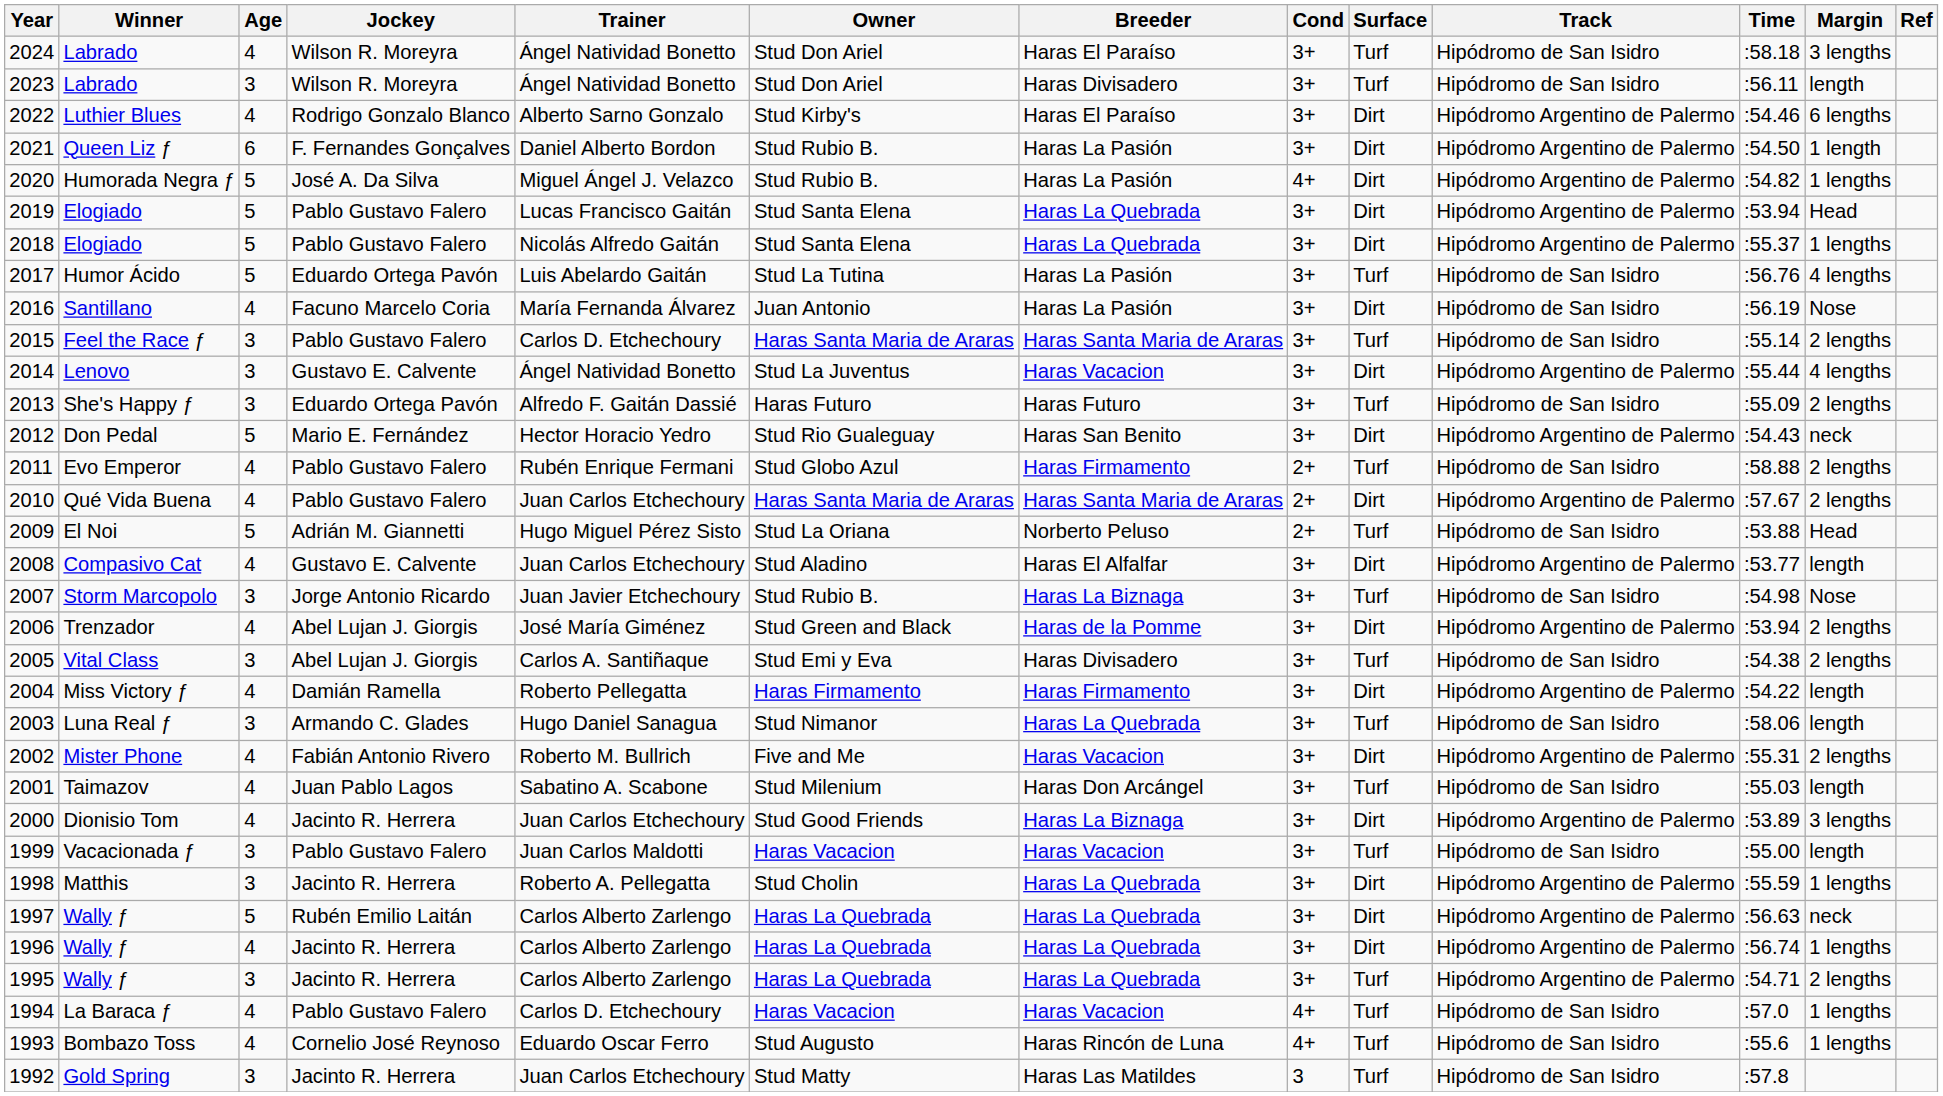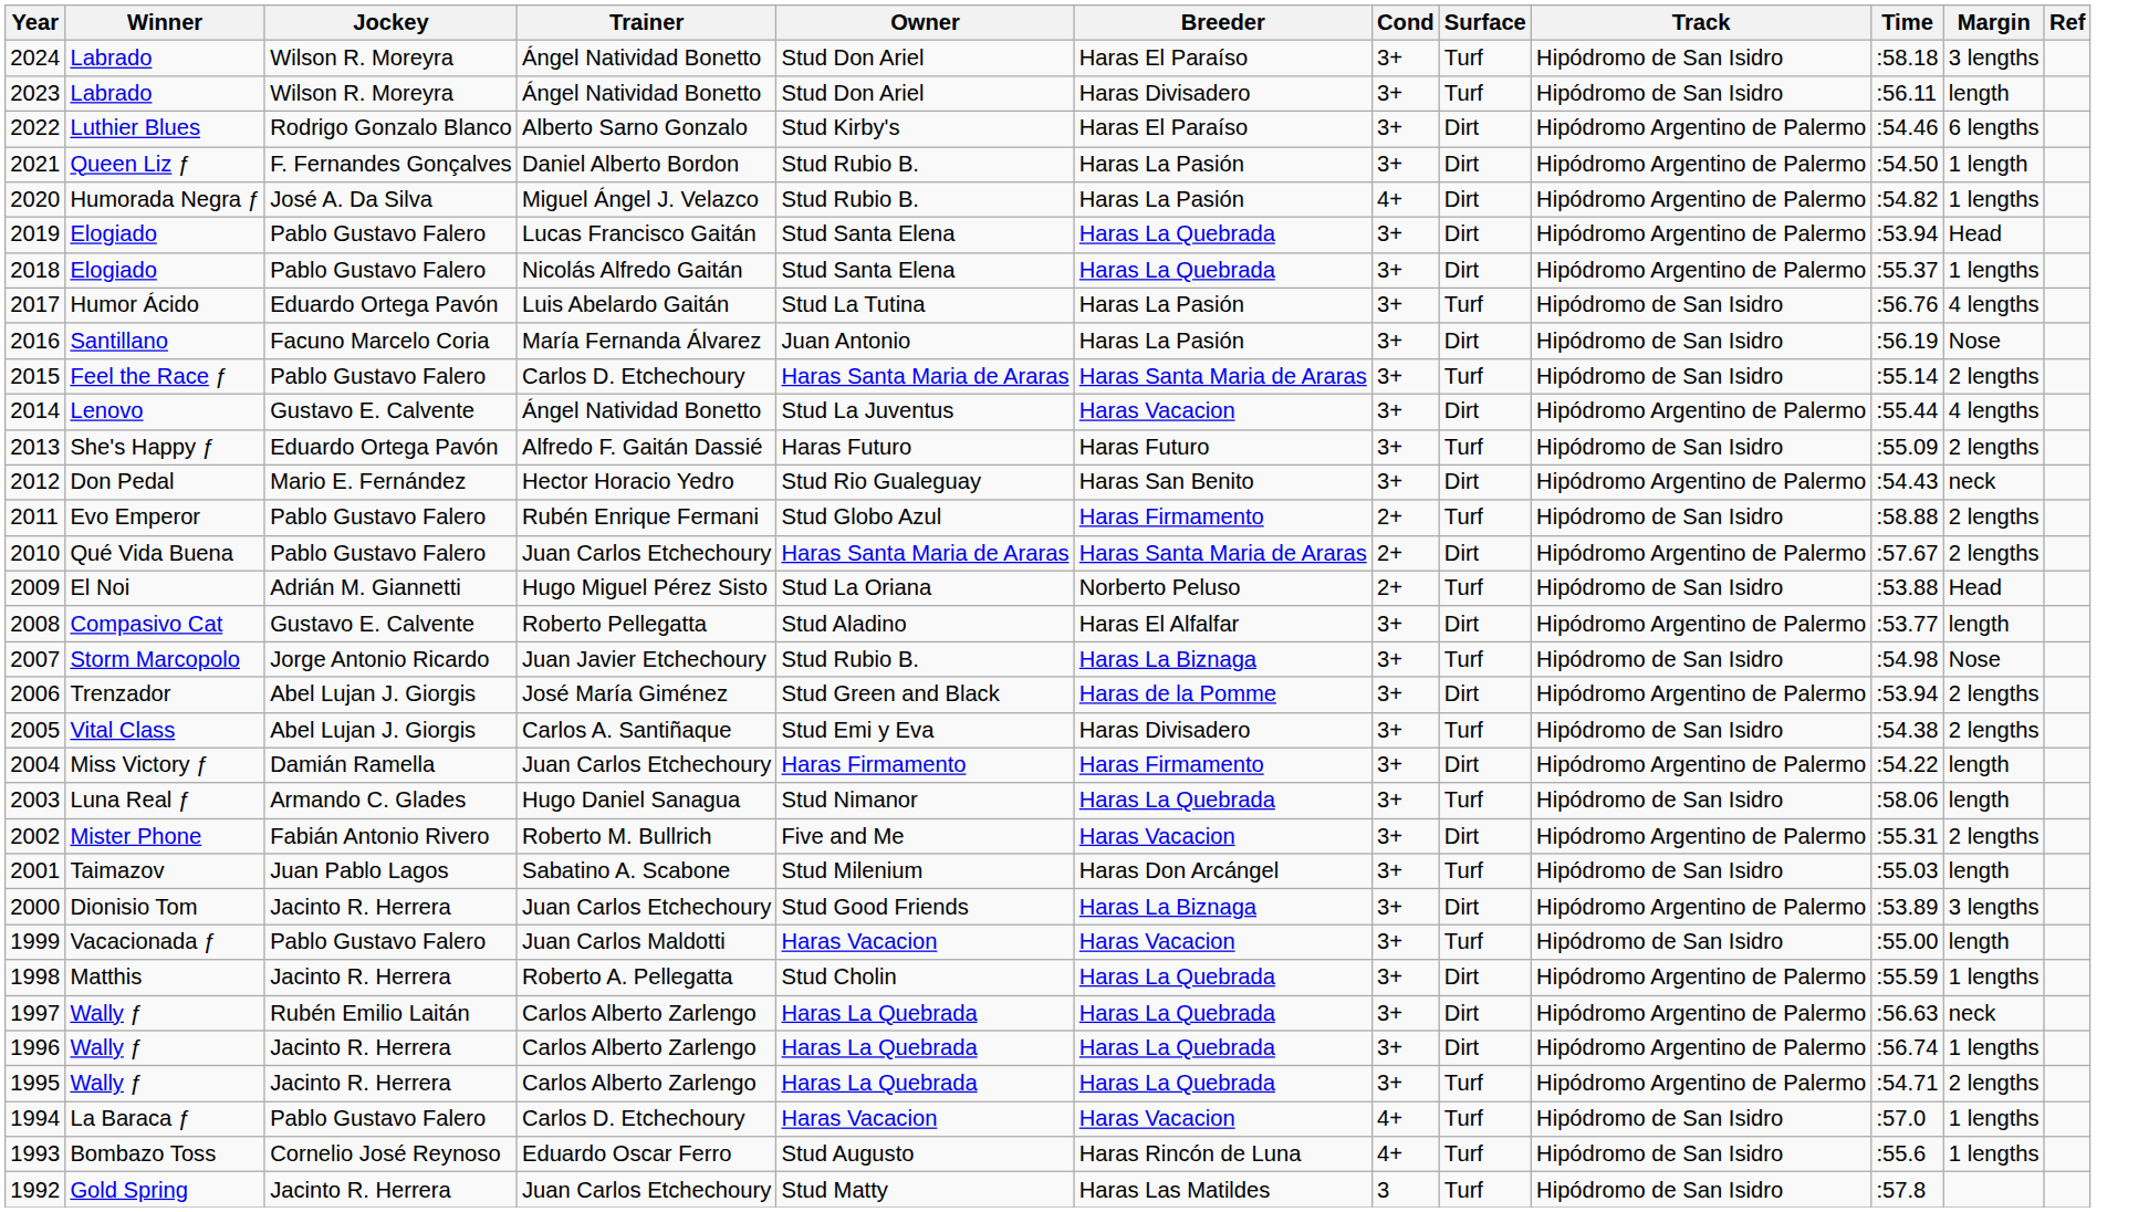 <table class="wikitable">
 <tr>
 <th>Year</th>
 <th>Winner</th>
-<th>Age</th>
 <th>Jockey</th>
 <th>Trainer</th>
 <th>Owner</th>
 <th>Breeder</th>
 <th>Cond</th>
 <th>Surface</th>
 <th>Track</th>
 <th>Time</th>
 <th>Margin</th>
 <th>Ref</th>
 </tr>
 <tr>
 <td>2024</td>
 <td><a href='#'>Labrado</a></td>
-<td>4</td>
 <td>Wilson R. Moreyra</td>
 <td>Ángel Natividad Bonetto</td>
 <td>Stud Don Ariel</td>
 <td>Haras El Paraíso</td>
 <td>3+</td>
 <td>Turf</td>
 <td>Hipódromo de San Isidro</td>
 <td>:58.18</td>
 <td>3 lengths</td>
 <td></td>
 </tr>
 <tr>
 <td>2023</td>
 <td><a href='#'>Labrado</a></td>
-<td>3</td>
 <td>Wilson R. Moreyra</td>
 <td>Ángel Natividad Bonetto</td>
 <td>Stud Don Ariel</td>
 <td>Haras Divisadero</td>
 <td>3+</td>
 <td>Turf</td>
 <td>Hipódromo de San Isidro</td>
 <td>:56.11</td>
 <td> length</td>
 <td></td>
 </tr>
 <tr>
 <td>2022</td>
 <td><a href='#'>Luthier Blues</a></td>
-<td>4</td>
 <td>Rodrigo Gonzalo Blanco</td>
 <td>Alberto Sarno Gonzalo</td>
 <td>Stud Kirby's</td>
 <td>Haras El Paraíso</td>
 <td>3+</td>
 <td>Dirt</td>
 <td>Hipódromo Argentino de Palermo</td>
 <td>:54.46</td>
 <td>6 lengths</td>
 <td></td>
 </tr>
 <tr>
 <td>2021</td>
 <td><a href='#'>Queen Liz</a> ƒ</td>
-<td>6</td>
 <td>F. Fernandes Gonçalves</td>
 <td>Daniel Alberto Bordon</td>
 <td>Stud Rubio B.</td>
 <td>Haras La Pasión</td>
 <td>3+</td>
 <td>Dirt</td>
 <td>Hipódromo Argentino de Palermo</td>
 <td>:54.50</td>
 <td>1 length</td>
 <td></td>
 </tr>
 <tr>
 <td>2020</td>
 <td>Humorada Negra ƒ</td>
-<td>5</td>
 <td>José A. Da Silva</td>
 <td>Miguel Ángel J. Velazco</td>
 <td>Stud Rubio B.</td>
 <td>Haras La Pasión</td>
 <td>4+</td>
 <td>Dirt</td>
 <td>Hipódromo Argentino de Palermo</td>
 <td>:54.82</td>
 <td>1 lengths</td>
 <td></td>
 </tr>
 <tr>
 <td>2019</td>
 <td><a href='#'>Elogiado</a></td>
-<td>5</td>
 <td>Pablo Gustavo Falero</td>
 <td>Lucas Francisco Gaitán</td>
 <td>Stud Santa Elena</td>
 <td><a href='#'>Haras La Quebrada</a></td>
 <td>3+</td>
 <td>Dirt</td>
 <td>Hipódromo Argentino de Palermo</td>
 <td>:53.94</td>
 <td>Head</td>
 <td></td>
 </tr>
 <tr>
 <td>2018</td>
 <td><a href='#'>Elogiado</a></td>
-<td>5</td>
 <td>Pablo Gustavo Falero</td>
 <td>Nicolás Alfredo Gaitán</td>
 <td>Stud Santa Elena</td>
 <td><a href='#'>Haras La Quebrada</a></td>
 <td>3+</td>
 <td>Dirt</td>
 <td>Hipódromo Argentino de Palermo</td>
 <td>:55.37</td>
 <td>1 lengths</td>
 <td></td>
 </tr>
 <tr>
 <td>2017</td>
 <td>Humor Ácido</td>
-<td>5</td>
 <td>Eduardo Ortega Pavón</td>
 <td>Luis Abelardo Gaitán</td>
 <td>Stud La Tutina</td>
 <td>Haras La Pasión</td>
 <td>3+</td>
 <td>Turf</td>
 <td>Hipódromo de San Isidro</td>
 <td>:56.76</td>
 <td>4 lengths</td>
 <td></td>
 </tr>
 <tr>
 <td>2016</td>
 <td><a href='#'>Santillano</a></td>
-<td>4</td>
 <td>Facuno Marcelo Coria</td>
 <td>María Fernanda Álvarez</td>
 <td>Juan Antonio</td>
 <td>Haras La Pasión</td>
 <td>3+</td>
 <td>Dirt</td>
 <td>Hipódromo de San Isidro</td>
 <td>:56.19</td>
 <td>Nose</td>
 <td></td>
 </tr>
 <tr>
 <td>2015</td>
 <td><a href='#'>Feel the Race</a> ƒ</td>
-<td>3</td>
 <td>Pablo Gustavo Falero</td>
 <td>Carlos D. Etchechoury</td>
 <td><a href='#'>Haras Santa Maria de Araras</a></td>
 <td><a href='#'>Haras Santa Maria de Araras</a></td>
 <td>3+</td>
 <td>Turf</td>
 <td>Hipódromo de San Isidro</td>
 <td>:55.14</td>
 <td>2 lengths</td>
 <td></td>
 </tr>
 <tr>
 <td>2014</td>
 <td><a href='#'>Lenovo</a></td>
-<td>3</td>
 <td>Gustavo E. Calvente</td>
 <td>Ángel Natividad Bonetto</td>
 <td>Stud La Juventus</td>
 <td><a href='#'>Haras Vacacion</a></td>
 <td>3+</td>
 <td>Dirt</td>
 <td>Hipódromo Argentino de Palermo</td>
 <td>:55.44</td>
 <td>4 lengths</td>
 <td></td>
 </tr>
 <tr>
 <td>2013</td>
 <td>She's Happy ƒ</td>
-<td>3</td>
 <td>Eduardo Ortega Pavón</td>
 <td>Alfredo F. Gaitán Dassié</td>
 <td>Haras Futuro</td>
 <td>Haras Futuro</td>
 <td>3+</td>
 <td>Turf</td>
 <td>Hipódromo de San Isidro</td>
 <td>:55.09</td>
 <td>2 lengths</td>
 <td></td>
 </tr>
 <tr>
 <td>2012</td>
 <td>Don Pedal</td>
-<td>5</td>
 <td>Mario E. Fernández</td>
 <td>Hector Horacio Yedro</td>
 <td>Stud Rio Gualeguay</td>
 <td>Haras San Benito</td>
 <td>3+</td>
 <td>Dirt</td>
 <td>Hipódromo Argentino de Palermo</td>
 <td>:54.43</td>
 <td> neck</td>
 <td></td>
 </tr>
 <tr>
 <td>2011</td>
 <td>Evo Emperor</td>
-<td>4</td>
 <td>Pablo Gustavo Falero</td>
 <td>Rubén Enrique Fermani</td>
 <td>Stud Globo Azul</td>
 <td><a href='#'>Haras Firmamento</a></td>
 <td>2+</td>
 <td>Turf</td>
 <td>Hipódromo de San Isidro</td>
 <td>:58.88</td>
 <td>2 lengths</td>
 <td></td>
 </tr>
 <tr>
 <td>2010</td>
 <td>Qué Vida Buena</td>
-<td>4</td>
 <td>Pablo Gustavo Falero</td>
 <td>Juan Carlos Etchechoury</td>
 <td><a href='#'>Haras Santa Maria de Araras</a></td>
 <td><a href='#'>Haras Santa Maria de Araras</a></td>
 <td>2+</td>
 <td>Dirt</td>
 <td>Hipódromo Argentino de Palermo</td>
 <td>:57.67</td>
 <td>2 lengths</td>
 <td></td>
 </tr>
 <tr>
 <td>2009</td>
 <td>El Noi</td>
-<td>5</td>
 <td>Adrián M. Giannetti</td>
 <td>Hugo Miguel Pérez Sisto</td>
 <td>Stud La Oriana</td>
 <td>Norberto Peluso</td>
 <td>2+</td>
 <td>Turf</td>
 <td>Hipódromo de San Isidro</td>
 <td>:53.88</td>
 <td>Head</td>
 <td></td>
 </tr>
 <tr>
 <td>2008</td>
 <td><a href='#'>Compasivo Cat</a></td>
-<td>4</td>
 <td>Gustavo E. Calvente</td>
-<td>Juan Carlos Etchechoury</td>
+<td>Roberto Pellegatta</td>
 <td>Stud Aladino</td>
 <td>Haras El Alfalfar</td>
 <td>3+</td>
 <td>Dirt</td>
 <td>Hipódromo Argentino de Palermo</td>
 <td>:53.77</td>
 <td> length</td>
 <td></td>
 </tr>
 <tr>
 <td>2007</td>
 <td><a href='#'>Storm Marcopolo</a></td>
-<td>3</td>
 <td>Jorge Antonio Ricardo</td>
 <td>Juan Javier Etchechoury</td>
 <td>Stud Rubio B.</td>
 <td><a href='#'>Haras La Biznaga</a></td>
 <td>3+</td>
 <td>Turf</td>
 <td>Hipódromo de San Isidro</td>
 <td>:54.98</td>
 <td>Nose</td>
 <td></td>
 </tr>
 <tr>
 <td>2006</td>
 <td>Trenzador</td>
-<td>4</td>
 <td>Abel Lujan J. Giorgis</td>
 <td>José María Giménez</td>
 <td>Stud Green and Black</td>
 <td><a href='#'>Haras de la Pomme</a></td>
 <td>3+</td>
 <td>Dirt</td>
 <td>Hipódromo Argentino de Palermo</td>
 <td>:53.94</td>
 <td>2 lengths</td>
 <td></td>
 </tr>
 <tr>
 <td>2005</td>
 <td><a href='#'>Vital Class</a></td>
-<td>3</td>
 <td>Abel Lujan J. Giorgis</td>
 <td>Carlos A. Santiñaque</td>
 <td>Stud Emi y Eva</td>
 <td>Haras Divisadero</td>
 <td>3+</td>
 <td>Turf</td>
 <td>Hipódromo de San Isidro</td>
 <td>:54.38</td>
 <td>2 lengths</td>
 <td></td>
 </tr>
 <tr>
 <td>2004</td>
 <td>Miss Victory ƒ</td>
-<td>4</td>
 <td>Damián Ramella</td>
-<td>Roberto Pellegatta</td>
+<td>Juan Carlos Etchechoury</td>
 <td><a href='#'>Haras Firmamento</a></td>
 <td><a href='#'>Haras Firmamento</a></td>
 <td>3+</td>
 <td>Dirt</td>
 <td>Hipódromo Argentino de Palermo</td>
 <td>:54.22</td>
 <td> length</td>
 <td></td>
 </tr>
 <tr>
 <td>2003</td>
 <td>Luna Real ƒ</td>
-<td>3</td>
 <td>Armando C. Glades</td>
 <td>Hugo Daniel Sanagua</td>
 <td>Stud Nimanor</td>
 <td><a href='#'>Haras La Quebrada</a></td>
 <td>3+</td>
 <td>Turf</td>
 <td>Hipódromo de San Isidro</td>
 <td>:58.06</td>
 <td> length</td>
 <td></td>
 </tr>
 <tr>
 <td>2002</td>
 <td><a href='#'>Mister Phone</a></td>
-<td>4</td>
 <td>Fabián Antonio Rivero</td>
 <td>Roberto M. Bullrich</td>
 <td>Five and Me</td>
 <td><a href='#'>Haras Vacacion</a></td>
 <td>3+</td>
 <td>Dirt</td>
 <td>Hipódromo Argentino de Palermo</td>
 <td>:55.31</td>
 <td>2 lengths</td>
 <td></td>
 </tr>
 <tr>
 <td>2001</td>
 <td>Taimazov</td>
-<td>4</td>
 <td>Juan Pablo Lagos</td>
 <td>Sabatino A. Scabone</td>
 <td>Stud Milenium</td>
 <td>Haras Don Arcángel</td>
 <td>3+</td>
 <td>Turf</td>
 <td>Hipódromo de San Isidro</td>
 <td>:55.03</td>
 <td> length</td>
 <td></td>
 </tr>
 <tr>
 <td>2000</td>
 <td>Dionisio Tom</td>
-<td>4</td>
 <td>Jacinto R. Herrera</td>
 <td>Juan Carlos Etchechoury</td>
 <td>Stud Good Friends</td>
 <td><a href='#'>Haras La Biznaga</a></td>
 <td>3+</td>
 <td>Dirt</td>
 <td>Hipódromo Argentino de Palermo</td>
 <td>:53.89</td>
 <td>3 lengths</td>
 <td></td>
 </tr>
 <tr>
 <td>1999</td>
 <td>Vacacionada ƒ</td>
-<td>3</td>
 <td>Pablo Gustavo Falero</td>
 <td>Juan Carlos Maldotti</td>
 <td><a href='#'>Haras Vacacion</a></td>
 <td><a href='#'>Haras Vacacion</a></td>
 <td>3+</td>
 <td>Turf</td>
 <td>Hipódromo de San Isidro</td>
 <td>:55.00</td>
 <td> length</td>
 <td></td>
 </tr>
 <tr>
 <td>1998</td>
 <td>Matthis</td>
-<td>3</td>
 <td>Jacinto R. Herrera</td>
 <td>Roberto A. Pellegatta</td>
 <td>Stud Cholin</td>
 <td><a href='#'>Haras La Quebrada</a></td>
 <td>3+</td>
 <td>Dirt</td>
 <td>Hipódromo Argentino de Palermo</td>
 <td>:55.59</td>
 <td>1 lengths</td>
 <td></td>
 </tr>
 <tr>
 <td>1997</td>
 <td><a href='#'>Wally</a> ƒ</td>
-<td>5</td>
 <td>Rubén Emilio Laitán</td>
 <td>Carlos Alberto Zarlengo</td>
 <td><a href='#'>Haras La Quebrada</a></td>
 <td><a href='#'>Haras La Quebrada</a></td>
 <td>3+</td>
 <td>Dirt</td>
 <td>Hipódromo Argentino de Palermo</td>
 <td>:56.63</td>
 <td> neck</td>
 <td></td>
 </tr>
 <tr>
 <td>1996</td>
 <td><a href='#'>Wally</a> ƒ</td>
-<td>4</td>
 <td>Jacinto R. Herrera</td>
 <td>Carlos Alberto Zarlengo</td>
 <td><a href='#'>Haras La Quebrada</a></td>
 <td><a href='#'>Haras La Quebrada</a></td>
 <td>3+</td>
 <td>Dirt</td>
 <td>Hipódromo Argentino de Palermo</td>
 <td>:56.74</td>
 <td>1 lengths</td>
 <td></td>
 </tr>
 <tr>
 <td>1995</td>
 <td><a href='#'>Wally</a> ƒ</td>
-<td>3</td>
 <td>Jacinto R. Herrera</td>
 <td>Carlos Alberto Zarlengo</td>
 <td><a href='#'>Haras La Quebrada</a></td>
 <td><a href='#'>Haras La Quebrada</a></td>
 <td>3+</td>
 <td>Turf</td>
 <td>Hipódromo Argentino de Palermo</td>
 <td>:54.71</td>
 <td>2 lengths</td>
 <td></td>
 </tr>
 <tr>
 <td>1994</td>
 <td>La Baraca ƒ</td>
-<td>4</td>
 <td>Pablo Gustavo Falero</td>
 <td>Carlos D. Etchechoury</td>
 <td><a href='#'>Haras Vacacion</a></td>
 <td><a href='#'>Haras Vacacion</a></td>
 <td>4+</td>
 <td>Turf</td>
 <td>Hipódromo de San Isidro</td>
 <td>:57.0</td>
 <td>1 lengths</td>
 <td></td>
 </tr>
 <tr>
 <td>1993</td>
 <td>Bombazo Toss</td>
-<td>4</td>
 <td>Cornelio José Reynoso</td>
 <td>Eduardo Oscar Ferro</td>
 <td>Stud Augusto</td>
 <td>Haras Rincón de Luna</td>
 <td>4+</td>
 <td>Turf</td>
 <td>Hipódromo de San Isidro</td>
 <td>:55.6</td>
 <td>1 lengths</td>
 <td></td>
 </tr>
 <tr>
 <td>1992</td>
 <td><a href='#'>Gold Spring</a></td>
-<td>3</td>
 <td>Jacinto R. Herrera</td>
 <td>Juan Carlos Etchechoury</td>
 <td>Stud Matty</td>
 <td>Haras Las Matildes</td>
 <td>3</td>
 <td>Turf</td>
 <td>Hipódromo de San Isidro</td>
 <td>:57.8</td>
 <td></td>
 <td></td>
 </tr>
 </table>
